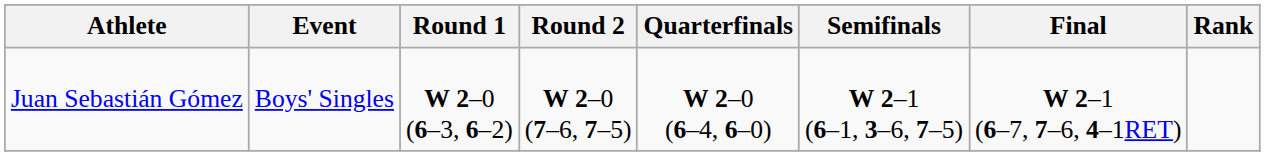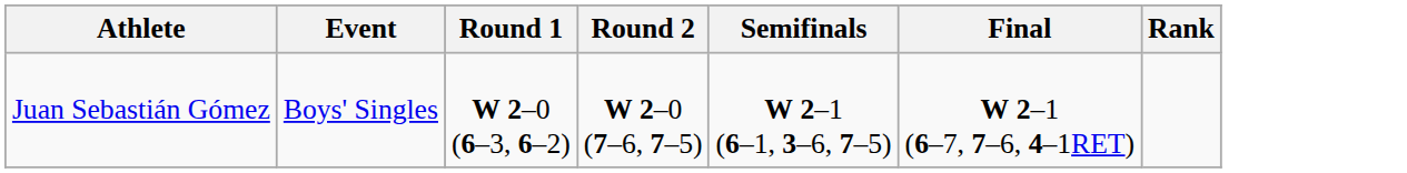 <table class=wikitable style="font-size:90%">
 <tr>
 <th>Athlete</th>
 <th>Event</th>
 <th>Round 1</th>
 <th>Round 2</th>
-<th>Quarterfinals</th>
 <th>Semifinals</th>
 <th>Final</th>
 <th>Rank</th>
 </tr>
 <tr>
 <td><a href='#'>Juan Sebastián Gómez</a></td>
 <td><a href='#'>Boys' Singles</a></td>
 <td align=center><br><strong>W</strong> <strong>2</strong>–0<br> (<strong>6</strong>–3, <strong>6</strong>–2)</td>
 <td align=center><br><strong>W</strong> <strong>2</strong>–0<br> (<strong>7</strong>–6, <strong>7</strong>–5)</td>
-<td align=center><br><strong>W</strong> <strong>2</strong>–0<br> (<strong>6</strong>–4, <strong>6</strong>–0)</td>
 <td align=center><br><strong>W</strong> <strong>2</strong>–1<br> (<strong>6</strong>–1, <strong>3</strong>–6, <strong>7</strong>–5)</td>
 <td align=center><br><strong>W</strong> <strong>2</strong>–1<br> (<strong>6</strong>–7, <strong>7</strong>–6, <strong>4</strong>–1<a href='#'>RET</a>)</td>
 <td align=center></td>
 </tr>
 </table>
